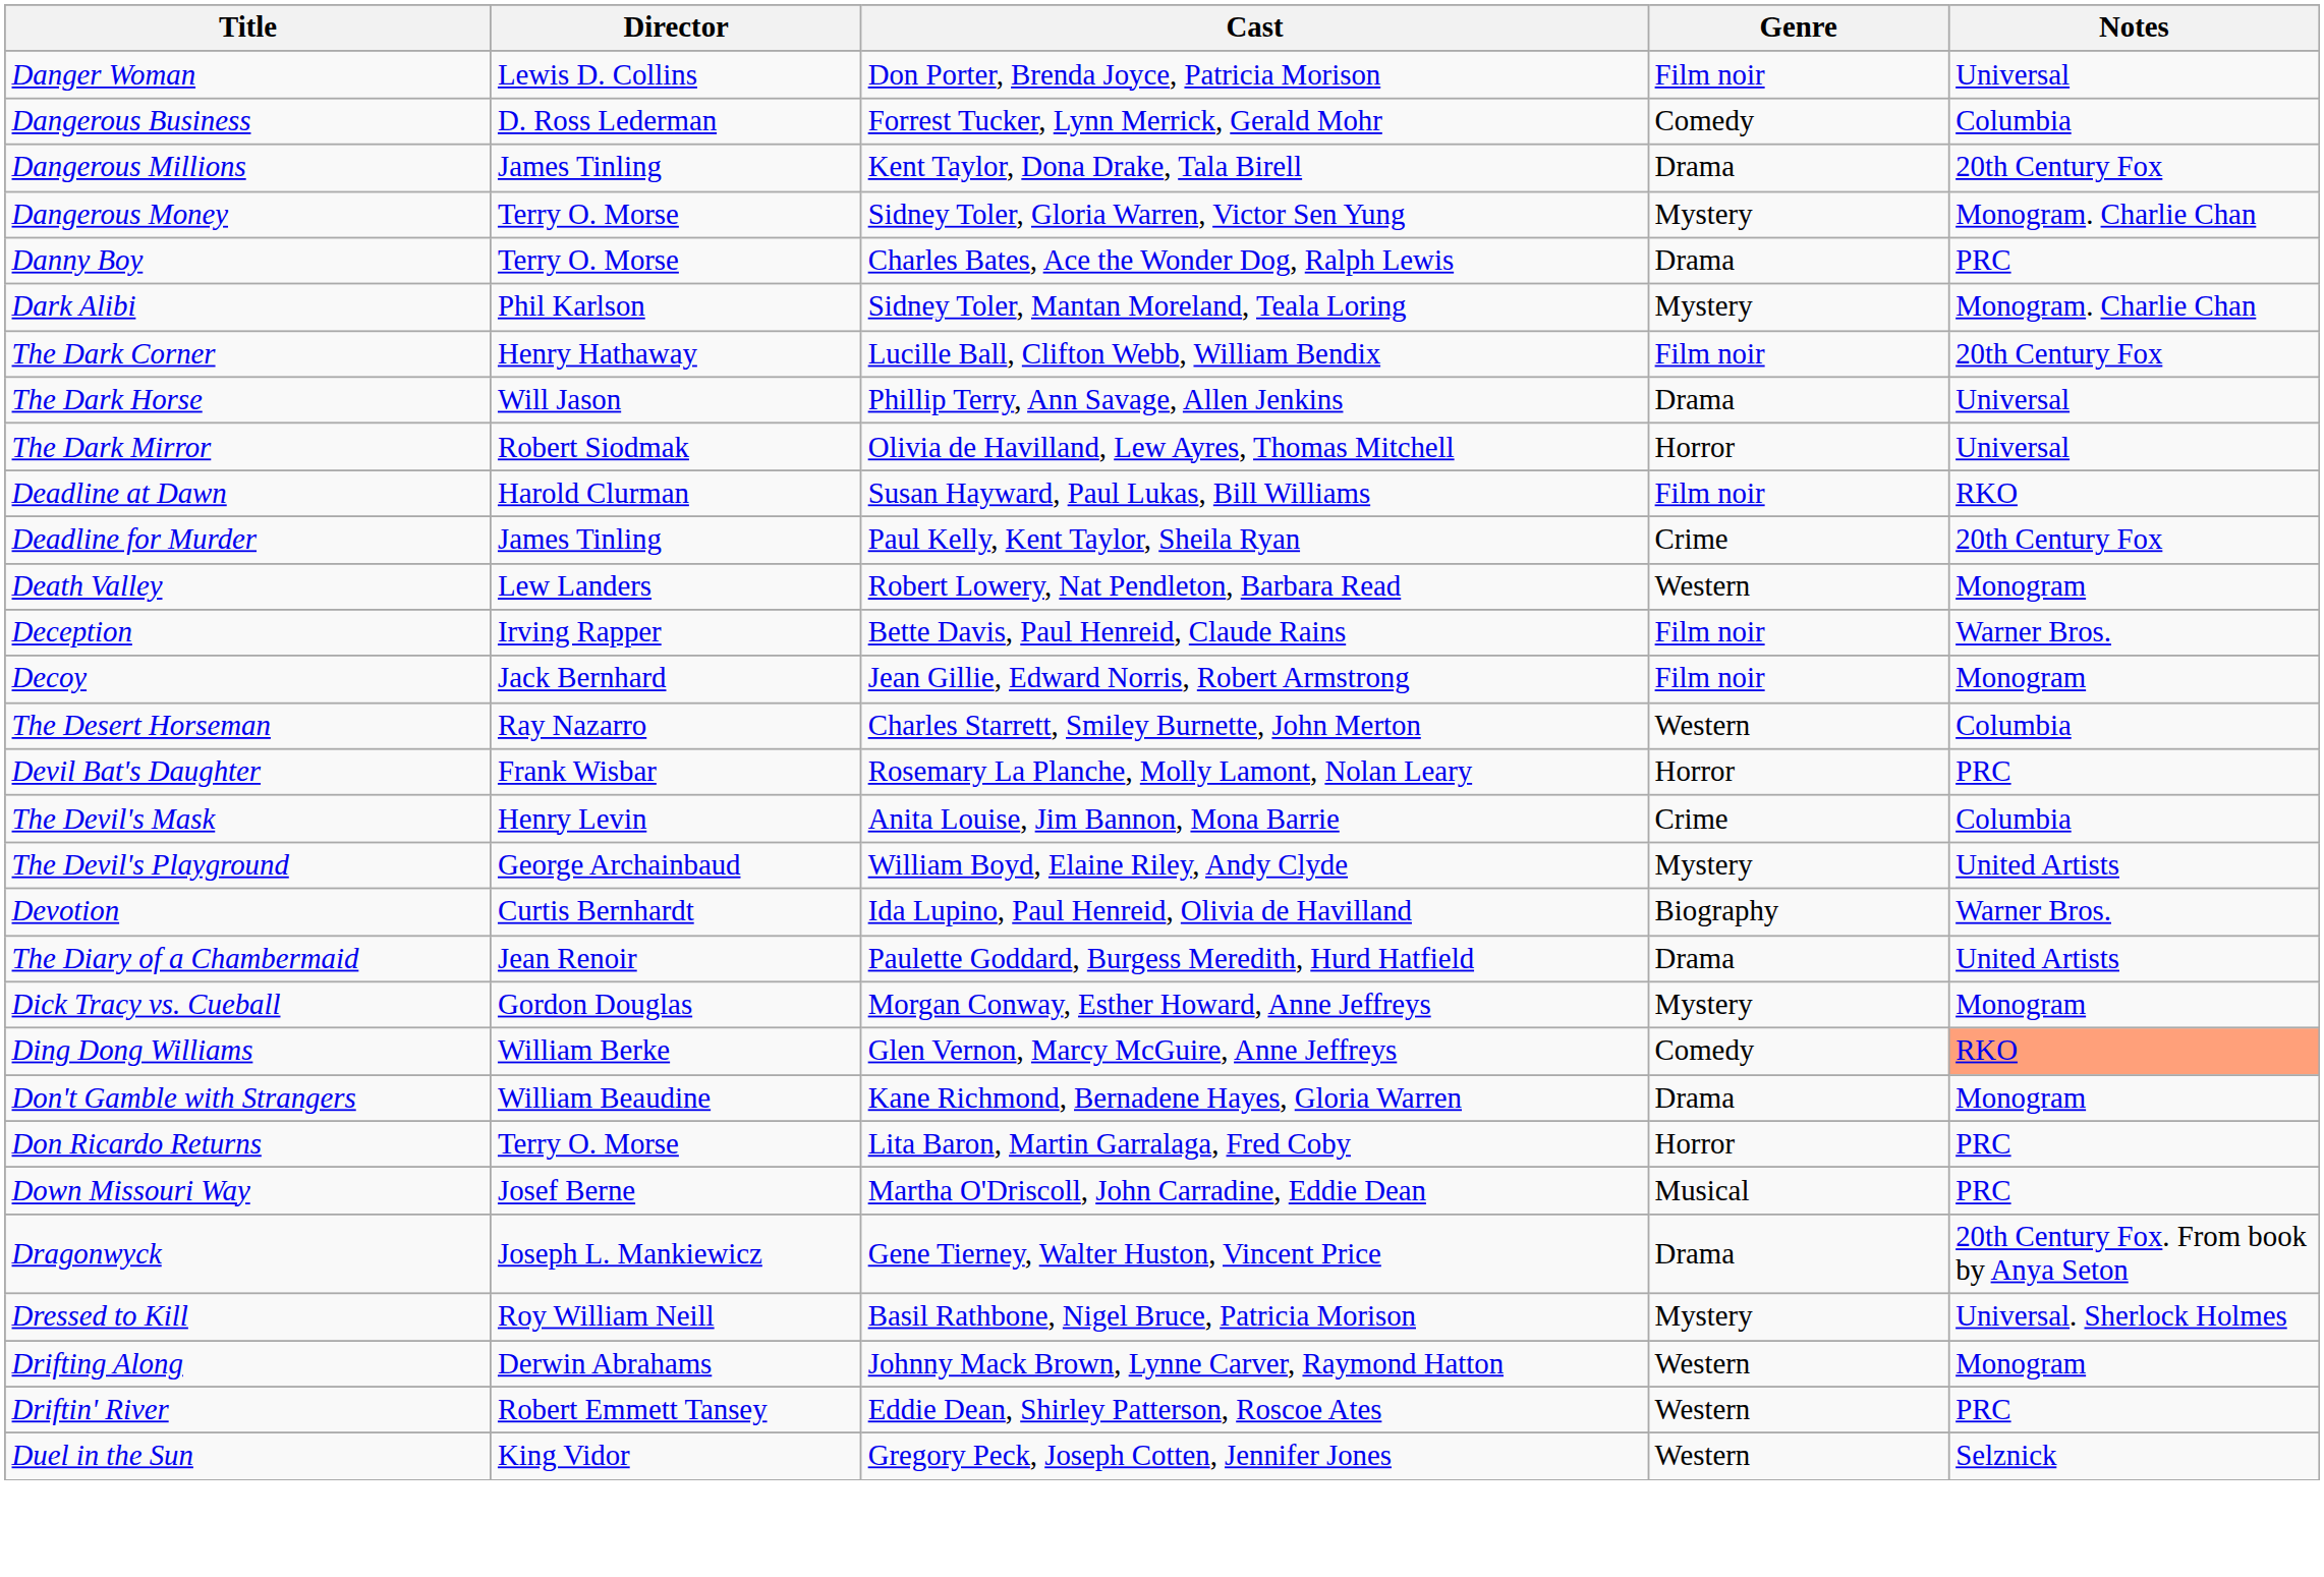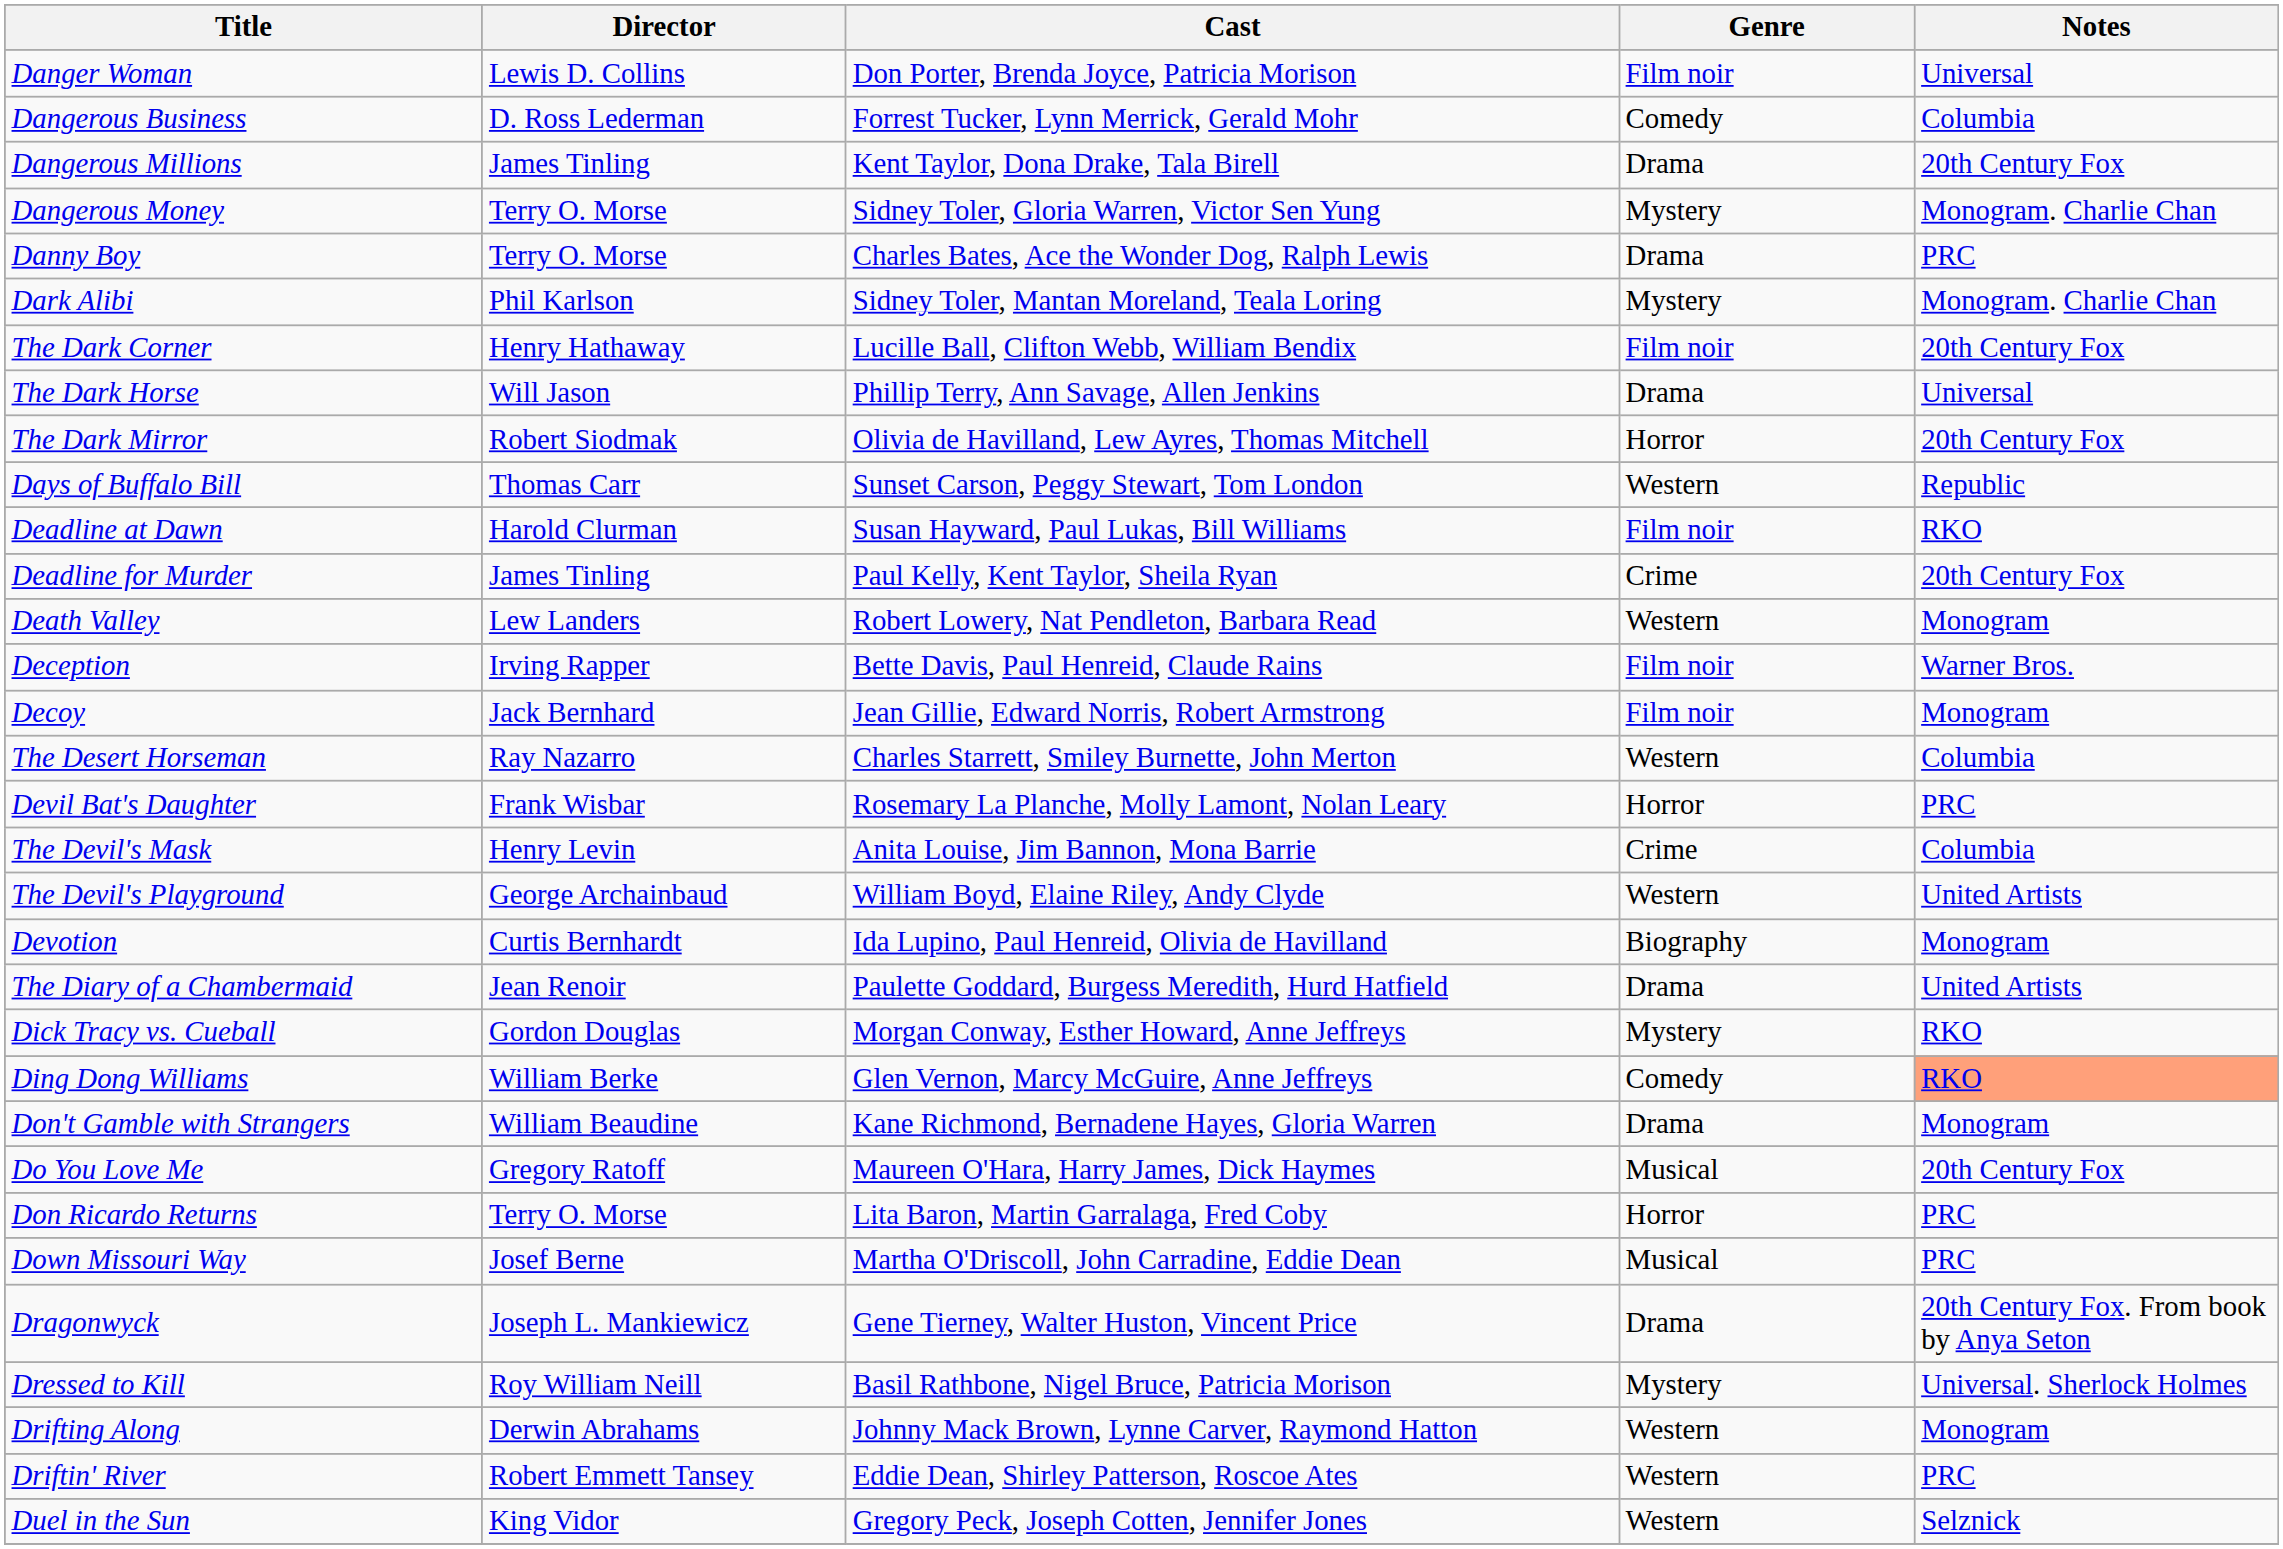 <table class="wikitable" style="width:100%;">
 <tr>
 <th style="width:21%;">Title</th>
 <th style="width:16%;">Director</th>
 <th style="width:34%;">Cast</th>
 <th style="width:13%;">Genre</th>
 <th style="width:16%;">Notes</th>
 </tr>
 <tr>
 <td><em><a href='#'>Danger Woman</a></em></td>
 <td><a href='#'>Lewis D. Collins</a></td>
 <td><a href='#'>Don Porter</a>, <a href='#'>Brenda Joyce</a>, <a href='#'>Patricia Morison</a></td>
 <td><a href='#'>Film noir</a></td>
 <td><a href='#'>Universal</a></td>
 </tr>
 <tr>
 <td><em><a href='#'>Dangerous Business</a></em></td>
 <td><a href='#'>D. Ross Lederman</a></td>
 <td><a href='#'>Forrest Tucker</a>, <a href='#'>Lynn Merrick</a>, <a href='#'>Gerald Mohr</a></td>
 <td>Comedy</td>
 <td><a href='#'>Columbia</a></td>
 </tr>
 <tr>
 <td><em><a href='#'>Dangerous Millions</a></em></td>
 <td><a href='#'>James Tinling</a></td>
 <td><a href='#'>Kent Taylor</a>, <a href='#'>Dona Drake</a>, <a href='#'>Tala Birell</a></td>
 <td>Drama</td>
 <td><a href='#'>20th Century Fox</a></td>
 </tr>
 <tr>
 <td><em><a href='#'>Dangerous Money</a></em></td>
 <td><a href='#'>Terry O. Morse</a></td>
 <td><a href='#'>Sidney Toler</a>, <a href='#'>Gloria Warren</a>, <a href='#'>Victor Sen Yung</a></td>
 <td>Mystery</td>
 <td><a href='#'>Monogram</a>. <a href='#'>Charlie Chan</a></td>
 </tr>
 <tr>
 <td><em><a href='#'>Danny Boy</a></em></td>
 <td><a href='#'>Terry O. Morse</a></td>
 <td><a href='#'>Charles Bates</a>, <a href='#'>Ace the Wonder Dog</a>, <a href='#'>Ralph Lewis</a></td>
 <td>Drama</td>
 <td><a href='#'>PRC</a></td>
 </tr>
 <tr>
 <td><em><a href='#'>Dark Alibi</a></em></td>
 <td><a href='#'>Phil Karlson</a></td>
 <td><a href='#'>Sidney Toler</a>, <a href='#'>Mantan Moreland</a>, <a href='#'>Teala Loring</a></td>
 <td>Mystery</td>
 <td><a href='#'>Monogram</a>. <a href='#'>Charlie Chan</a></td>
 </tr>
 <tr>
 <td><em><a href='#'>The Dark Corner</a></em></td>
 <td><a href='#'>Henry Hathaway</a></td>
 <td><a href='#'>Lucille Ball</a>, <a href='#'>Clifton Webb</a>, <a href='#'>William Bendix</a></td>
 <td><a href='#'>Film noir</a></td>
 <td><a href='#'>20th Century Fox</a></td>
 </tr>
 <tr>
 <td><em><a href='#'>The Dark Horse</a></em></td>
 <td><a href='#'>Will Jason</a></td>
 <td><a href='#'>Phillip Terry</a>, <a href='#'>Ann Savage</a>, <a href='#'>Allen Jenkins</a></td>
 <td>Drama</td>
 <td><a href='#'>Universal</a></td>
 </tr>
 <tr>
 <td><em><a href='#'>The Dark Mirror</a></em></td>
 <td><a href='#'>Robert Siodmak</a></td>
 <td><a href='#'>Olivia de Havilland</a>, <a href='#'>Lew Ayres</a>, <a href='#'>Thomas Mitchell</a></td>
 <td>Horror</td>
-<td><a href='#'>Universal</a></td>
+<td><a href='#'>20th Century Fox</a></td>
+</tr>
+<tr>
+<td><em><a href='#'>Days of Buffalo Bill</a></em></td>
+<td><a href='#'>Thomas Carr</a></td>
+<td><a href='#'>Sunset Carson</a>, <a href='#'>Peggy Stewart</a>, <a href='#'>Tom London</a></td>
+<td>Western</td>
+<td><a href='#'>Republic</a></td>
 </tr>
 <tr>
 <td><em><a href='#'>Deadline at Dawn</a></em></td>
 <td><a href='#'>Harold Clurman</a></td>
 <td><a href='#'>Susan Hayward</a>, <a href='#'>Paul Lukas</a>, <a href='#'>Bill Williams</a></td>
 <td><a href='#'>Film noir</a></td>
 <td><a href='#'>RKO</a></td>
 </tr>
 <tr>
 <td><em><a href='#'>Deadline for Murder</a></em></td>
 <td><a href='#'>James Tinling</a></td>
 <td><a href='#'>Paul Kelly</a>, <a href='#'>Kent Taylor</a>, <a href='#'>Sheila Ryan</a></td>
 <td>Crime</td>
 <td><a href='#'>20th Century Fox</a></td>
 </tr>
 <tr>
 <td><em><a href='#'>Death Valley</a></em></td>
 <td><a href='#'>Lew Landers</a></td>
 <td><a href='#'>Robert Lowery</a>, <a href='#'>Nat Pendleton</a>, <a href='#'>Barbara Read</a></td>
 <td>Western</td>
 <td><a href='#'>Monogram</a></td>
 </tr>
 <tr>
 <td><em><a href='#'>Deception</a></em></td>
 <td><a href='#'>Irving Rapper</a></td>
 <td><a href='#'>Bette Davis</a>, <a href='#'>Paul Henreid</a>, <a href='#'>Claude Rains</a></td>
 <td><a href='#'>Film noir</a></td>
 <td><a href='#'>Warner Bros.</a></td>
 </tr>
 <tr>
 <td><em><a href='#'>Decoy</a></em></td>
 <td><a href='#'>Jack Bernhard</a></td>
 <td><a href='#'>Jean Gillie</a>, <a href='#'>Edward Norris</a>, <a href='#'>Robert Armstrong</a></td>
 <td><a href='#'>Film noir</a></td>
 <td><a href='#'>Monogram</a></td>
 </tr>
 <tr>
 <td><em><a href='#'>The Desert Horseman</a></em></td>
 <td><a href='#'>Ray Nazarro</a></td>
 <td><a href='#'>Charles Starrett</a>, <a href='#'>Smiley Burnette</a>, <a href='#'>John Merton</a></td>
 <td>Western</td>
 <td><a href='#'>Columbia</a></td>
 </tr>
 <tr>
 <td><em><a href='#'>Devil Bat's Daughter</a></em></td>
 <td><a href='#'>Frank Wisbar</a></td>
 <td><a href='#'>Rosemary La Planche</a>, <a href='#'>Molly Lamont</a>, <a href='#'>Nolan Leary</a></td>
 <td>Horror</td>
 <td><a href='#'>PRC</a></td>
 </tr>
 <tr>
 <td><em><a href='#'>The Devil's Mask</a></em></td>
 <td><a href='#'>Henry Levin</a></td>
 <td><a href='#'>Anita Louise</a>, <a href='#'>Jim Bannon</a>, <a href='#'>Mona Barrie</a></td>
 <td>Crime</td>
 <td><a href='#'>Columbia</a></td>
 </tr>
 <tr>
 <td><em><a href='#'>The Devil's Playground</a></em></td>
 <td><a href='#'>George Archainbaud</a></td>
 <td><a href='#'>William Boyd</a>, <a href='#'>Elaine Riley</a>, <a href='#'>Andy Clyde</a></td>
-<td>Mystery</td>
+<td>Western</td>
 <td><a href='#'>United Artists</a></td>
 </tr>
 <tr>
 <td><em><a href='#'>Devotion</a></em></td>
 <td><a href='#'>Curtis Bernhardt</a></td>
 <td><a href='#'>Ida Lupino</a>, <a href='#'>Paul Henreid</a>, <a href='#'>Olivia de Havilland</a></td>
 <td>Biography</td>
-<td><a href='#'>Warner Bros.</a></td>
+<td><a href='#'>Monogram</a></td>
 </tr>
 <tr>
 <td><em><a href='#'>The Diary of a Chambermaid</a></em></td>
 <td><a href='#'>Jean Renoir</a></td>
 <td><a href='#'>Paulette Goddard</a>, <a href='#'>Burgess Meredith</a>, <a href='#'>Hurd Hatfield</a></td>
 <td>Drama</td>
 <td><a href='#'>United Artists</a></td>
 </tr>
 <tr>
 <td><em><a href='#'>Dick Tracy vs. Cueball</a></em></td>
 <td><a href='#'>Gordon Douglas</a></td>
 <td><a href='#'>Morgan Conway</a>, <a href='#'>Esther Howard</a>, <a href='#'>Anne Jeffreys</a></td>
 <td>Mystery</td>
-<td><a href='#'>Monogram</a></td>
+<td><a href='#'>RKO</a></td>
 </tr>
 <tr>
 <td><em><a href='#'>Ding Dong Williams</a></em></td>
 <td><a href='#'>William Berke</a></td>
 <td><a href='#'>Glen Vernon</a>, <a href='#'>Marcy McGuire</a>, <a href='#'>Anne Jeffreys</a></td>
 <td>Comedy</td>
 <td style="background: lightsalmon;"><a href='#'>RKO</a></td>
 </tr>
 <tr>
 <td><em><a href='#'>Don't Gamble with Strangers</a></em></td>
 <td><a href='#'>William Beaudine</a></td>
 <td><a href='#'>Kane Richmond</a>, <a href='#'>Bernadene Hayes</a>, <a href='#'>Gloria Warren</a></td>
 <td>Drama</td>
 <td><a href='#'>Monogram</a></td>
+</tr>
+<tr>
+<td><em><a href='#'>Do You Love Me</a></em></td>
+<td><a href='#'>Gregory Ratoff</a></td>
+<td><a href='#'>Maureen O'Hara</a>, <a href='#'>Harry James</a>, <a href='#'>Dick Haymes</a></td>
+<td>Musical</td>
+<td><a href='#'>20th Century Fox</a></td>
 </tr>
 <tr>
 <td><em><a href='#'>Don Ricardo Returns</a></em></td>
 <td><a href='#'>Terry O. Morse</a></td>
 <td><a href='#'>Lita Baron</a>, <a href='#'>Martin Garralaga</a>, <a href='#'>Fred Coby</a></td>
 <td>Horror</td>
 <td><a href='#'>PRC</a></td>
 </tr>
 <tr>
 <td><em><a href='#'>Down Missouri Way</a></em></td>
 <td><a href='#'>Josef Berne</a></td>
 <td><a href='#'>Martha O'Driscoll</a>, <a href='#'>John Carradine</a>, <a href='#'>Eddie Dean</a></td>
 <td>Musical</td>
 <td><a href='#'>PRC</a></td>
 </tr>
 <tr>
 <td><em><a href='#'>Dragonwyck</a></em></td>
 <td><a href='#'>Joseph L. Mankiewicz</a></td>
 <td><a href='#'>Gene Tierney</a>, <a href='#'>Walter Huston</a>, <a href='#'>Vincent Price</a></td>
 <td>Drama</td>
 <td><a href='#'>20th Century Fox</a>. From book by <a href='#'>Anya Seton</a></td>
 </tr>
 <tr>
 <td><em><a href='#'>Dressed to Kill</a></em></td>
 <td><a href='#'>Roy William Neill</a></td>
 <td><a href='#'>Basil Rathbone</a>, <a href='#'>Nigel Bruce</a>, <a href='#'>Patricia Morison</a></td>
 <td>Mystery</td>
 <td><a href='#'>Universal</a>. <a href='#'>Sherlock Holmes</a></td>
 </tr>
 <tr>
 <td><em><a href='#'>Drifting Along</a></em></td>
 <td><a href='#'>Derwin Abrahams</a></td>
 <td><a href='#'>Johnny Mack Brown</a>, <a href='#'>Lynne Carver</a>, <a href='#'>Raymond Hatton</a></td>
 <td>Western</td>
 <td><a href='#'>Monogram</a></td>
 </tr>
 <tr>
 <td><em><a href='#'>Driftin' River</a></em></td>
 <td><a href='#'>Robert Emmett Tansey</a></td>
 <td><a href='#'>Eddie Dean</a>, <a href='#'>Shirley Patterson</a>, <a href='#'>Roscoe Ates</a></td>
 <td>Western</td>
 <td><a href='#'>PRC</a></td>
 </tr>
 <tr>
 <td><em><a href='#'>Duel in the Sun</a></em></td>
 <td><a href='#'>King Vidor</a></td>
 <td><a href='#'>Gregory Peck</a>, <a href='#'>Joseph Cotten</a>, <a href='#'>Jennifer Jones</a></td>
 <td>Western</td>
 <td><a href='#'>Selznick</a></td>
 </tr>
 <tr>
 </tr>
 </table>
